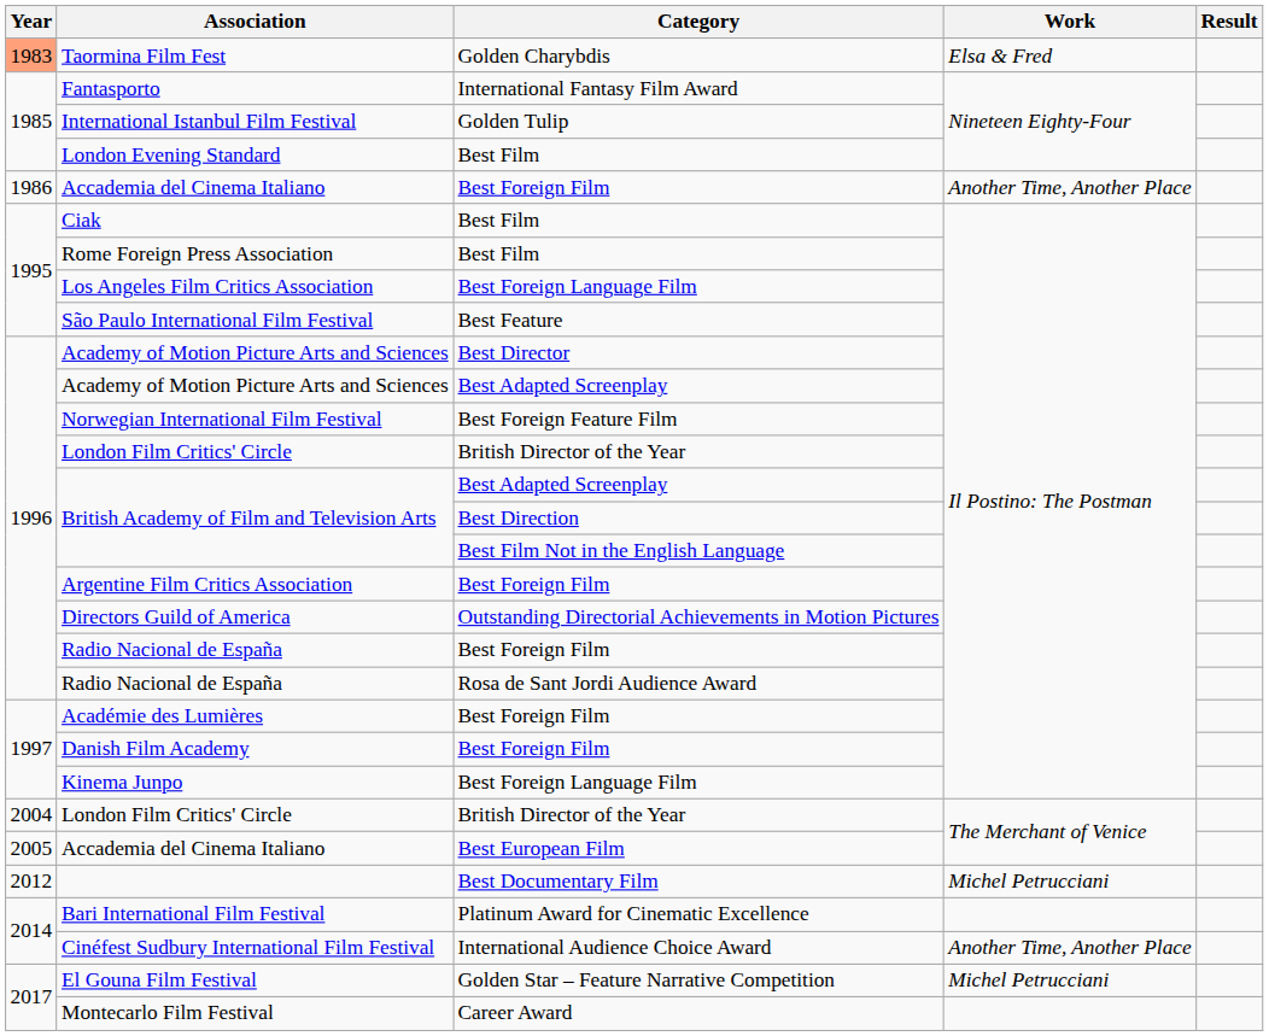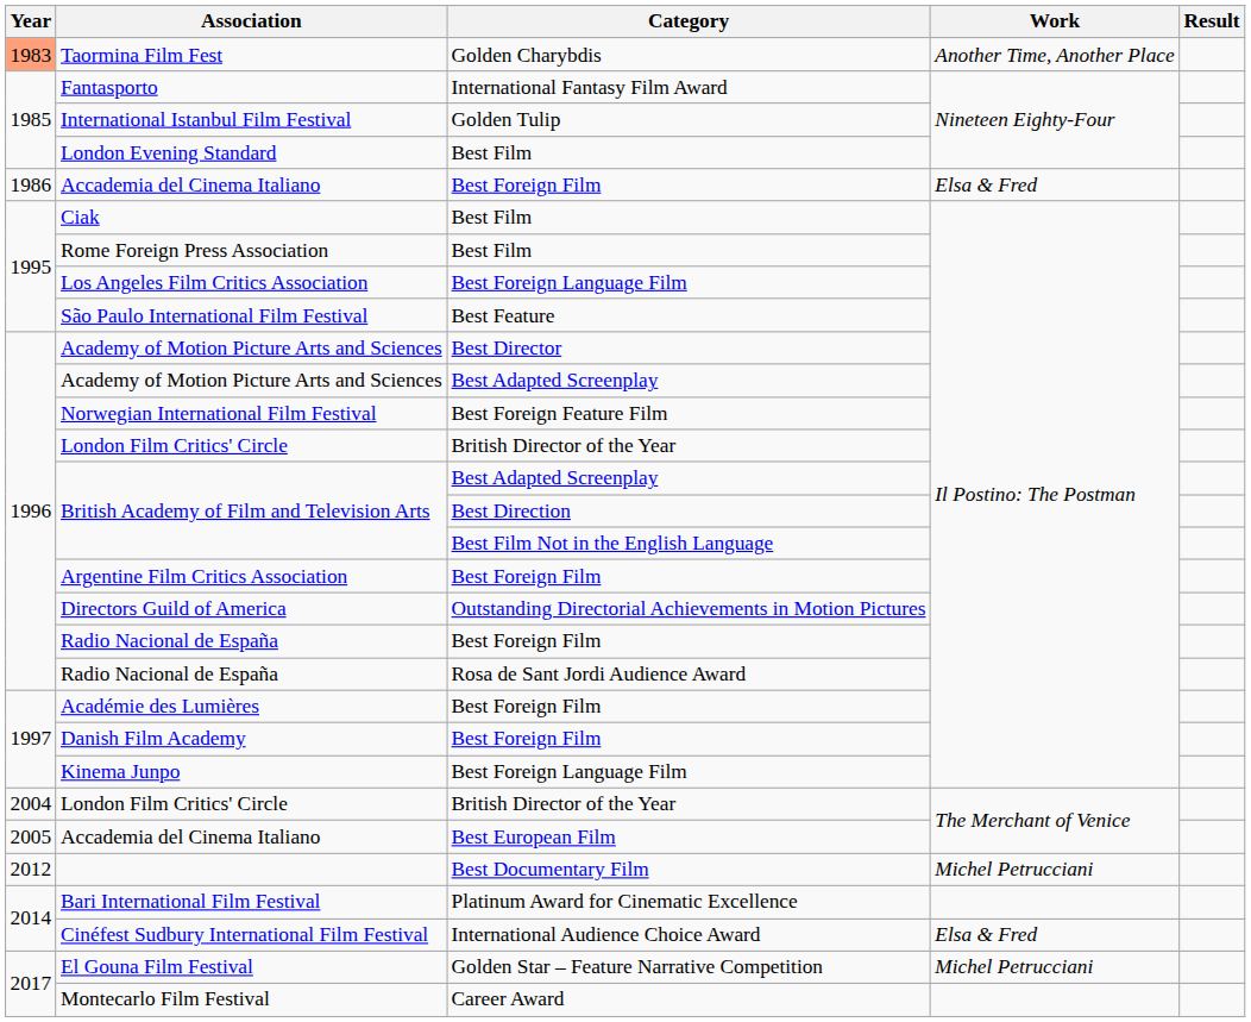 <table class="wikitable">
 <tr>
 <th>Year</th>
 <th>Association</th>
 <th>Category</th>
 <th>Work</th>
 <th>Result</th>
 </tr>
 <tr>
 <td style="background: lightsalmon;">1983</td>
 <td><a href='#'>Taormina Film Fest</a></td>
 <td>Golden Charybdis</td>
-<td><em>Elsa & Fred</em></td>
+<td><em>Another Time, Another Place</em></td>
 <td></td>
 </tr>
 <tr>
 <td rowspan="3">1985</td>
 <td><a href='#'>Fantasporto</a></td>
 <td>International Fantasy Film Award</td>
 <td rowspan="3"><em>Nineteen Eighty-Four</em></td>
 <td></td>
 </tr>
 <tr>
 <td><a href='#'>International Istanbul Film Festival</a></td>
 <td>Golden Tulip</td>
 <td></td>
 </tr>
 <tr>
 <td><a href='#'>London Evening Standard</a></td>
 <td>Best Film</td>
 <td></td>
 </tr>
 <tr>
 <td>1986</td>
 <td><a href='#'>Accademia del Cinema Italiano</a></td>
 <td><a href='#'>Best Foreign Film</a></td>
-<td><em>Another Time, Another Place</em></td>
+<td><em>Elsa & Fred</em></td>
 <td></td>
 </tr>
 <tr>
 <td rowspan="4">1995</td>
 <td><a href='#'>Ciak</a></td>
 <td>Best Film</td>
 <td rowspan="18"><em>Il Postino: The Postman</em></td>
 <td></td>
 </tr>
 <tr>
 <td>Rome Foreign Press Association</td>
 <td>Best Film</td>
 <td></td>
 </tr>
 <tr>
 <td><a href='#'>Los Angeles Film Critics Association</a></td>
 <td><a href='#'>Best Foreign Language Film</a></td>
 <td></td>
 </tr>
 <tr>
 <td><a href='#'>São Paulo International Film Festival</a></td>
 <td>Best Feature</td>
 <td></td>
 </tr>
 <tr>
 <td rowspan="11">1996</td>
 <td><a href='#'>Academy of Motion Picture Arts and Sciences</a></td>
 <td><a href='#'>Best Director</a></td>
 <td></td>
 </tr>
 <tr>
 <td>Academy of Motion Picture Arts and Sciences</td>
 <td><a href='#'>Best Adapted Screenplay</a></td>
 <td></td>
 </tr>
 <tr>
 <td><a href='#'>Norwegian International Film Festival</a></td>
 <td>Best Foreign Feature Film</td>
 <td></td>
 </tr>
 <tr>
 <td><a href='#'>London Film Critics' Circle</a></td>
 <td>British Director of the Year</td>
 <td></td>
 </tr>
 <tr>
 <td rowspan="3"><a href='#'>British Academy of Film and Television Arts</a></td>
 <td><a href='#'>Best Adapted Screenplay</a></td>
 <td></td>
 </tr>
 <tr>
 <td><a href='#'>Best Direction</a></td>
 <td></td>
 </tr>
 <tr>
 <td><a href='#'>Best Film Not in the English Language</a></td>
 <td></td>
 </tr>
 <tr>
 <td><a href='#'>Argentine Film Critics Association</a></td>
 <td><a href='#'>Best Foreign Film</a></td>
 <td></td>
 </tr>
 <tr>
 <td><a href='#'>Directors Guild of America</a></td>
 <td><a href='#'>Outstanding Directorial Achievements in Motion Pictures</a></td>
 <td></td>
 </tr>
 <tr>
 <td><a href='#'>Radio Nacional de España</a></td>
 <td>Best Foreign Film</td>
 <td></td>
 </tr>
 <tr>
 <td>Radio Nacional de España</td>
 <td>Rosa de Sant Jordi Audience Award</td>
 <td></td>
 </tr>
 <tr>
 <td rowspan="3">1997</td>
 <td><a href='#'>Académie des Lumières</a></td>
 <td>Best Foreign Film</td>
 <td></td>
 </tr>
 <tr>
 <td><a href='#'>Danish Film Academy</a></td>
 <td><a href='#'>Best Foreign Film</a></td>
 <td></td>
 </tr>
 <tr>
 <td><a href='#'>Kinema Junpo</a></td>
 <td>Best Foreign Language Film</td>
 <td></td>
 </tr>
 <tr>
 <td>2004</td>
 <td>London Film Critics' Circle</td>
 <td>British Director of the Year</td>
 <td rowspan="2"><em>The Merchant of Venice</em></td>
 <td></td>
 </tr>
 <tr>
 <td>2005</td>
 <td>Accademia del Cinema Italiano</td>
 <td><a href='#'>Best European Film</a></td>
 <td></td>
 </tr>
 <tr>
 <td>2012</td>
 <td></td>
 <td><a href='#'>Best Documentary Film</a></td>
 <td><em>Michel Petrucciani</em></td>
 <td></td>
 </tr>
 <tr>
 <td rowspan="2">2014</td>
 <td><a href='#'>Bari International Film Festival</a></td>
 <td>Platinum Award for Cinematic Excellence</td>
 <td></td>
 <td></td>
 </tr>
 <tr>
 <td><a href='#'>Cinéfest Sudbury International Film Festival</a></td>
 <td>International Audience Choice Award</td>
-<td><em>Another Time, Another Place</em></td>
+<td><em>Elsa & Fred</em></td>
 <td></td>
 </tr>
 <tr>
 <td rowspan="2">2017</td>
 <td><a href='#'>El Gouna Film Festival</a></td>
 <td>Golden Star – Feature Narrative Competition</td>
 <td><em>Michel Petrucciani</em></td>
 <td></td>
 </tr>
 <tr>
 <td>Montecarlo Film Festival</td>
 <td>Career Award</td>
 <td></td>
 <td></td>
 </tr>
 </table>
